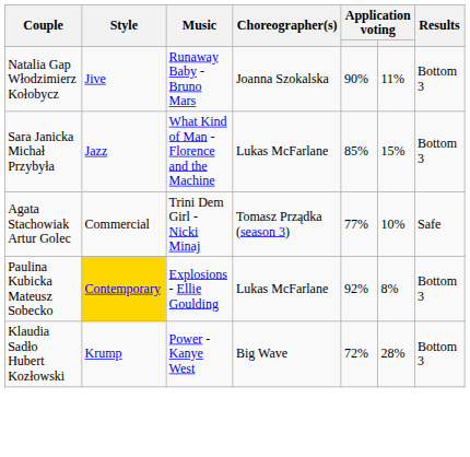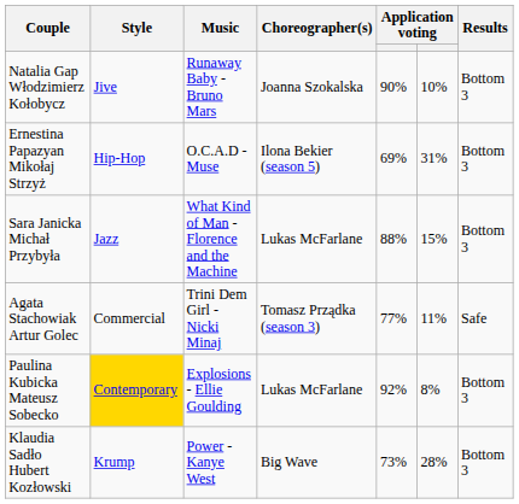 <table class="wikitable" style="width:90%;">
 <tr>
 <th scope="col" rowspan="2" class="unsortable" style="width:17em;">Couple</th>
 <th scope="col" rowspan="2" class="unsortable" style="width:17em;">Style</th>
 <th scope="col" rowspan="2" class="unsortable" style="width:17em;">Music</th>
 <th scope="col" rowspan="2" class="unsortable" style="width:17em;">Choreographer(s)</th>
 <th scope="col" colspan="2" class="unsortable" style="width:10em;">Application voting</th>
 <th scope="col" rowspan="2" class="unsortable" style="width:17em;">Results</th>
 </tr>
 <tr>
 <th scope="col" style="width:6em;"></th>
 <th scope="col" style="width:6em;"></th>
 </tr>
 <tr>
 <td>Natalia Gap<br>Włodzimierz Kołobycz</td>
 <td><a href='#'>Jive</a></td>
 <td><a href='#'>Runaway Baby</a> - <a href='#'>Bruno Mars</a></td>
 <td>Joanna Szokalska</td>
 <td>90%</td>
-<td>11%</td>
+<td>10%</td>
+<td>Bottom 3</td>
+</tr>
+<tr>
+<td>Ernestina Papazyan<br>Mikołaj Strzyż</td>
+<td><a href='#'>Hip-Hop</a></td>
+<td>O.C.A.D - <a href='#'>Muse</a></td>
+<td>Ilona Bekier (<a href='#'>season 5</a>)</td>
+<td>69%</td>
+<td>31%</td>
 <td>Bottom 3</td>
 </tr>
 <tr>
 <td>Sara Janicka<br>Michał Przybyła</td>
 <td><a href='#'>Jazz</a></td>
 <td><a href='#'>What Kind of Man</a> - <a href='#'>Florence and the Machine</a></td>
 <td>Lukas McFarlane</td>
-<td>85%</td>
+<td>88%</td>
 <td>15%</td>
 <td>Bottom 3</td>
 </tr>
 <tr>
 <td>Agata Stachowiak<br>Artur Golec</td>
 <td>Commercial</td>
 <td>Trini Dem Girl - <a href='#'>Nicki Minaj</a></td>
 <td>Tomasz Prządka (<a href='#'>season 3</a>)</td>
 <td>77%</td>
-<td>10%</td>
+<td>11%</td>
 <td>Safe</td>
 </tr>
 <tr>
 <td>Paulina Kubicka<br>Mateusz Sobecko</td>
 <td style="background: gold;"><a href='#'>Contemporary</a></td>
 <td><a href='#'>Explosions</a> - <a href='#'>Ellie Goulding</a></td>
 <td>Lukas McFarlane</td>
 <td>92%</td>
 <td>8%</td>
 <td>Bottom 3</td>
 </tr>
 <tr>
 <td>Klaudia Sadło<br>Hubert Kozłowski</td>
 <td><a href='#'>Krump</a></td>
 <td><a href='#'>Power</a> - <a href='#'>Kanye West</a></td>
 <td>Big Wave</td>
-<td>72%</td>
+<td>73%</td>
 <td>28%</td>
 <td>Bottom 3</td>
 </tr>
 </table>
